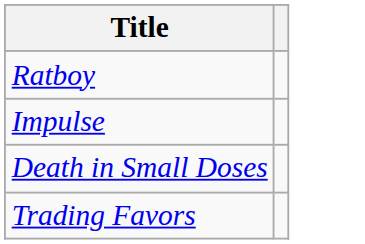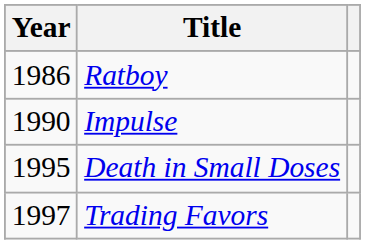 <table class="wikitable sortable">
 <tr>
+<th>Year</th>
 <th>Title</th>
 <th class="unsortable"></th>
 </tr>
 <tr>
+<td>1986</td>
 <td><em><a href='#'>Ratboy</a></em></td>
 <td></td>
 </tr>
 <tr>
+<td>1990</td>
 <td><em><a href='#'>Impulse</a></em></td>
 <td></td>
 </tr>
 <tr>
+<td>1995</td>
 <td><em><a href='#'>Death in Small Doses</a></em></td>
 <td></td>
 </tr>
 <tr>
+<td>1997</td>
 <td><em><a href='#'>Trading Favors</a></em></td>
 <td></td>
 </tr>
 </table>
